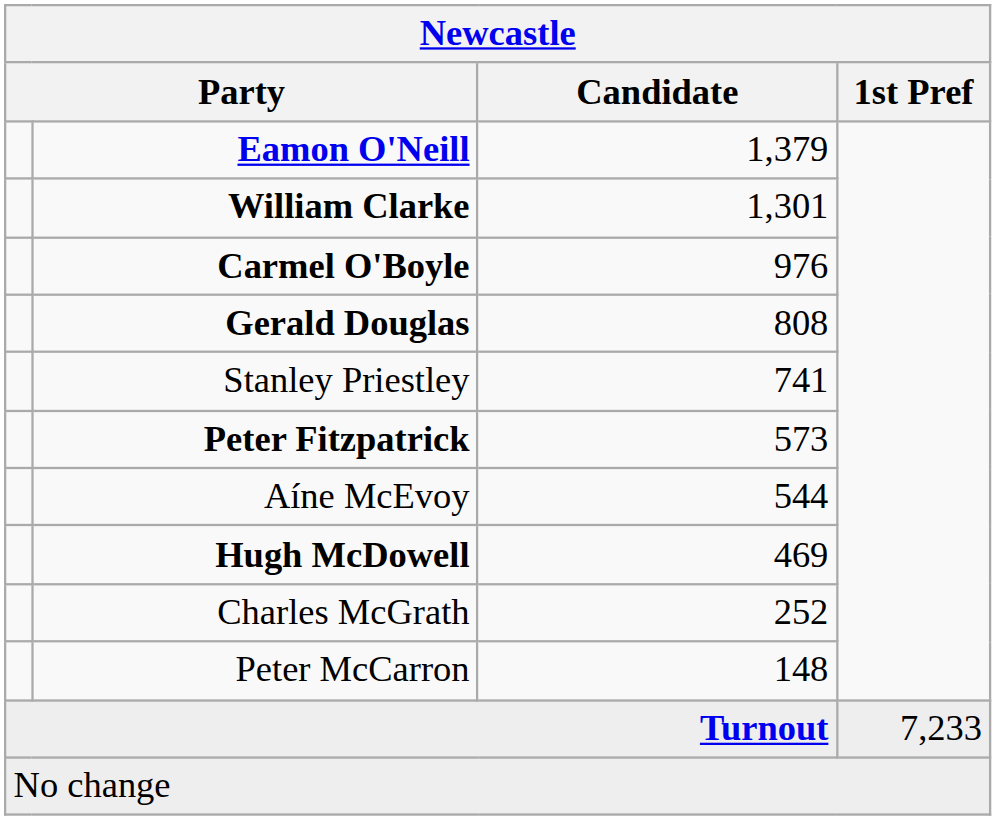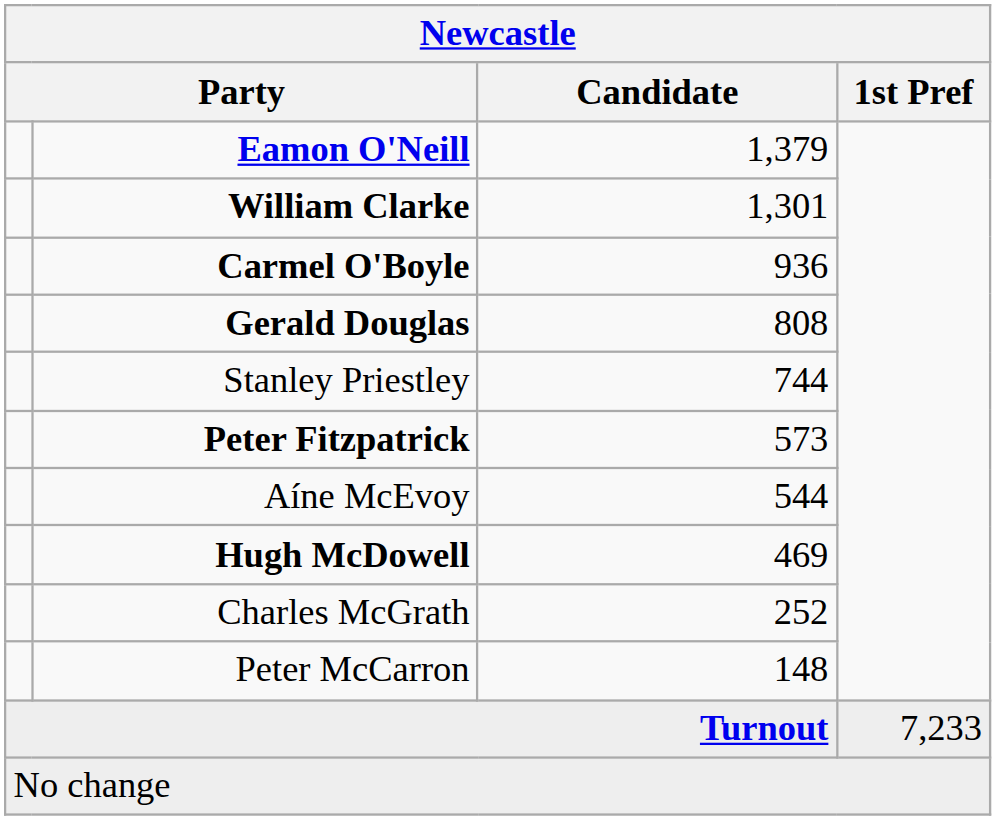 <table class="wikitable">
 <tr>
 <th colspan="4" align="center"><a href='#'>Newcastle</a></th>
 </tr>
 <tr>
 <th colspan="2" align="center" width=200>Party</th>
 <th width=150>Candidate</th>
 <th width=60>1st Pref</th>
 </tr>
 <tr>
 <td></td>
 <td align="right"><strong><a href='#'>Eamon O'Neill</a></strong></td>
 <td align="right">1,379</td>
 </tr>
 <tr>
 <td></td>
 <td align="right"><strong>William Clarke</strong></td>
 <td align="right">1,301</td>
 </tr>
 <tr>
 <td></td>
 <td align="right"><strong>Carmel O'Boyle</strong></td>
-<td align="right">976</td>
+<td align="right">936</td>
 </tr>
 <tr>
 <td></td>
 <td align="right"><strong>Gerald Douglas</strong></td>
 <td align="right">808</td>
 </tr>
 <tr>
 <td></td>
 <td align="right">Stanley Priestley</td>
-<td align="right">741</td>
+<td align="right">744</td>
 </tr>
 <tr>
 <td></td>
 <td align="right"><strong>Peter Fitzpatrick</strong></td>
 <td align="right">573</td>
 </tr>
 <tr>
 <td></td>
 <td align="right">Aíne McEvoy</td>
 <td align="right">544</td>
 </tr>
 <tr>
 <td></td>
 <td align="right"><strong>Hugh McDowell</strong></td>
 <td align="right">469</td>
 </tr>
 <tr>
 <td></td>
 <td align="right">Charles McGrath</td>
 <td align="right">252</td>
 </tr>
 <tr>
 <td></td>
 <td align="right">Peter McCarron</td>
 <td align="right">148</td>
 </tr>
 <tr bgcolor="EEEEEE">
 <td colspan=3 align="right"><strong><a href='#'>Turnout</a></strong></td>
 <td align="right">7,233</td>
 </tr>
 <tr>
 <td colspan=4 bgcolor="EEEEEE">No change</td>
 </tr>
 </table>
